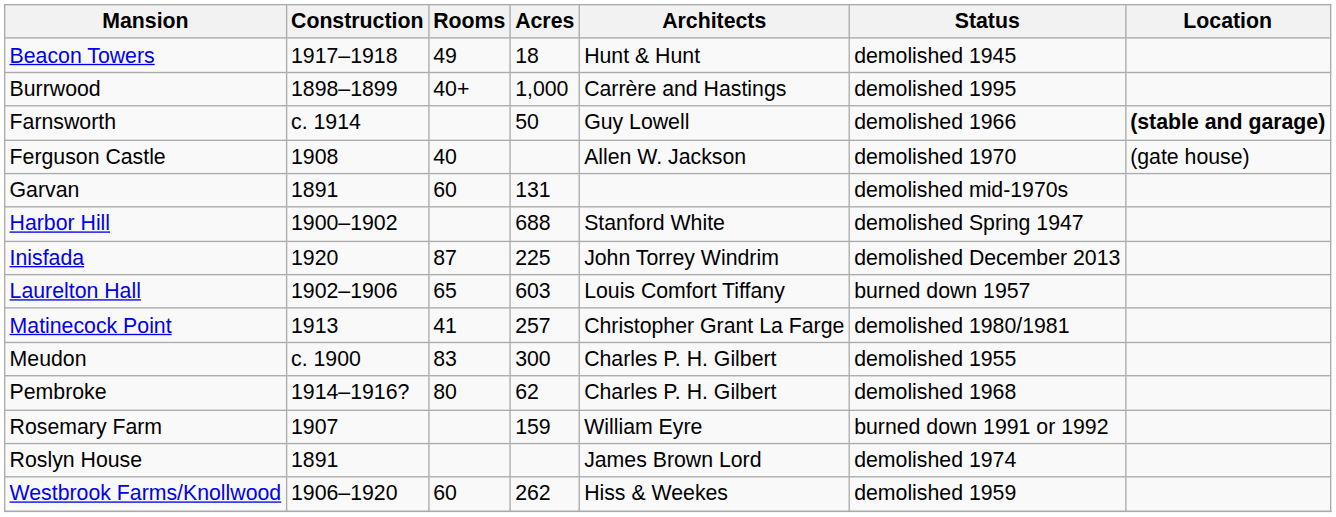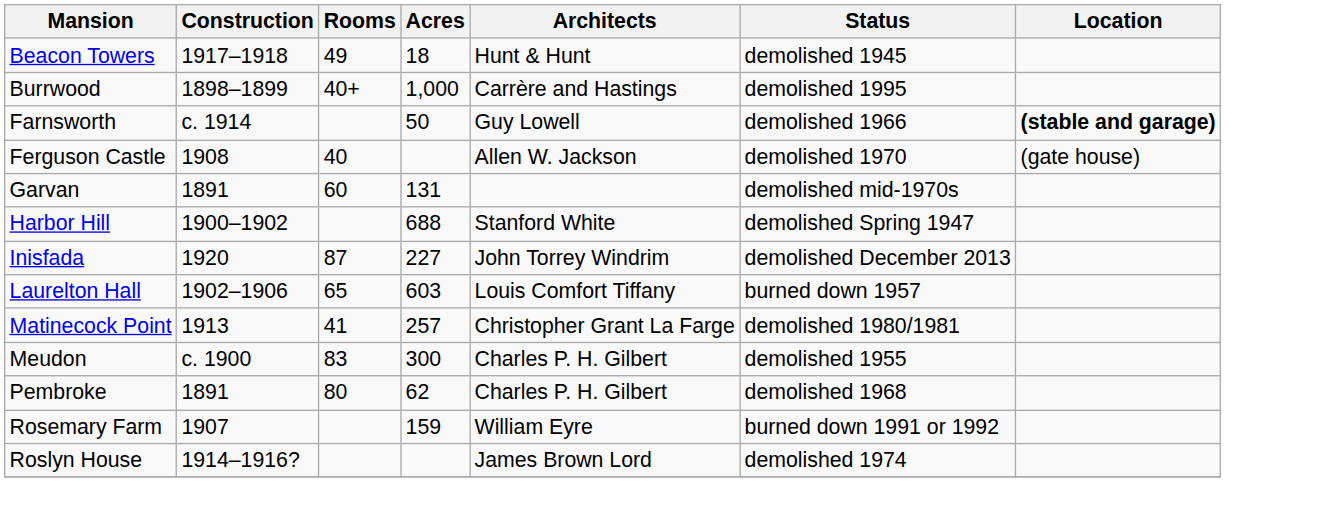 <table class="wikitable">
 <tr>
 <th>Mansion</th>
 <th>Construction</th>
 <th>Rooms</th>
 <th>Acres</th>
 <th>Architects</th>
 <th>Status</th>
 <th>Location</th>
 </tr>
 <tr>
 <td><a href='#'>Beacon Towers</a></td>
 <td>1917–1918</td>
 <td>49</td>
 <td>18</td>
 <td>Hunt & Hunt</td>
 <td>demolished 1945</td>
 <td></td>
 </tr>
 <tr>
 <td>Burrwood</td>
 <td>1898–1899</td>
 <td>40+</td>
 <td>1,000</td>
 <td>Carrère and Hastings</td>
 <td>demolished 1995</td>
 <td></td>
 </tr>
 <tr>
 <td>Farnsworth</td>
 <td>c. 1914</td>
 <td></td>
 <td>50</td>
 <td>Guy Lowell</td>
 <td>demolished 1966</td>
 <td><strong> (stable and garage)</strong></td>
 </tr>
 <tr>
 <td>Ferguson Castle</td>
 <td>1908</td>
 <td>40</td>
 <td></td>
 <td>Allen W. Jackson</td>
 <td>demolished 1970</td>
 <td> (gate house)</td>
 </tr>
 <tr>
 <td>Garvan</td>
 <td>1891</td>
 <td>60</td>
 <td>131</td>
 <td></td>
 <td>demolished mid-1970s</td>
 <td></td>
 </tr>
 <tr>
 <td><a href='#'>Harbor Hill</a></td>
 <td>1900–1902</td>
 <td></td>
 <td>688</td>
 <td>Stanford White</td>
 <td>demolished Spring 1947</td>
 <td></td>
 </tr>
 <tr>
 <td><a href='#'>Inisfada</a></td>
 <td>1920</td>
 <td>87</td>
-<td>225</td>
+<td>227</td>
 <td>John Torrey Windrim</td>
 <td>demolished December 2013</td>
 <td></td>
 </tr>
 <tr>
 <td><a href='#'>Laurelton Hall</a></td>
 <td>1902–1906</td>
 <td>65</td>
 <td>603</td>
 <td>Louis Comfort Tiffany</td>
 <td>burned down 1957</td>
 <td></td>
 </tr>
 <tr>
 <td><a href='#'>Matinecock Point</a></td>
 <td>1913</td>
 <td>41</td>
 <td>257</td>
 <td>Christopher Grant La Farge</td>
 <td>demolished 1980/1981</td>
 <td></td>
 </tr>
 <tr>
 <td>Meudon</td>
 <td>c. 1900</td>
 <td>83</td>
 <td>300</td>
 <td>Charles P. H. Gilbert</td>
 <td>demolished 1955</td>
 <td></td>
 </tr>
 <tr>
 <td>Pembroke</td>
-<td>1914–1916?</td>
+<td>1891</td>
 <td>80</td>
 <td>62</td>
 <td>Charles P. H. Gilbert</td>
 <td>demolished 1968</td>
 <td></td>
 </tr>
 <tr>
 <td>Rosemary Farm</td>
 <td>1907</td>
 <td></td>
 <td>159</td>
 <td>William Eyre</td>
 <td>burned down 1991 or 1992</td>
 <td></td>
 </tr>
 <tr>
 <td>Roslyn House</td>
-<td>1891</td>
+<td>1914–1916?</td>
 <td></td>
 <td></td>
 <td>James Brown Lord</td>
 <td>demolished 1974</td>
 <td></td>
 </tr>
 <tr>
-<td><a href='#'>Westbrook Farms/Knollwood</a></td>
-<td>1906–1920</td>
-<td>60</td>
-<td>262</td>
-<td>Hiss & Weekes</td>
-<td>demolished 1959</td>
-<td></td>
-</tr>
-<tr>
 </tr>
 </table>
